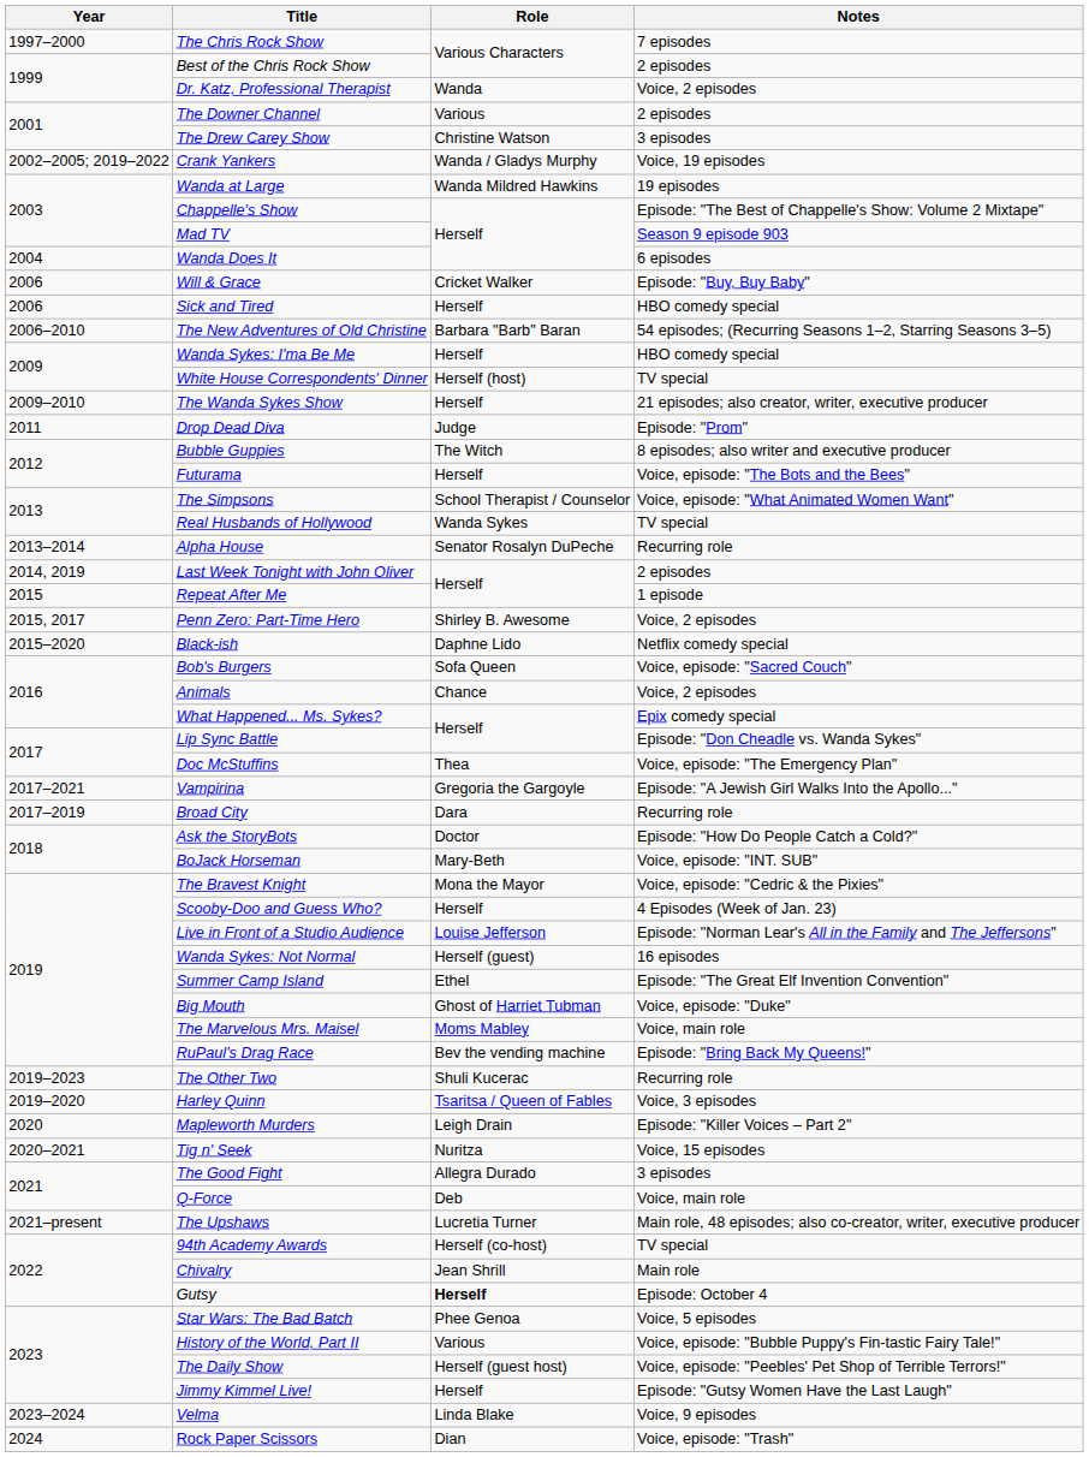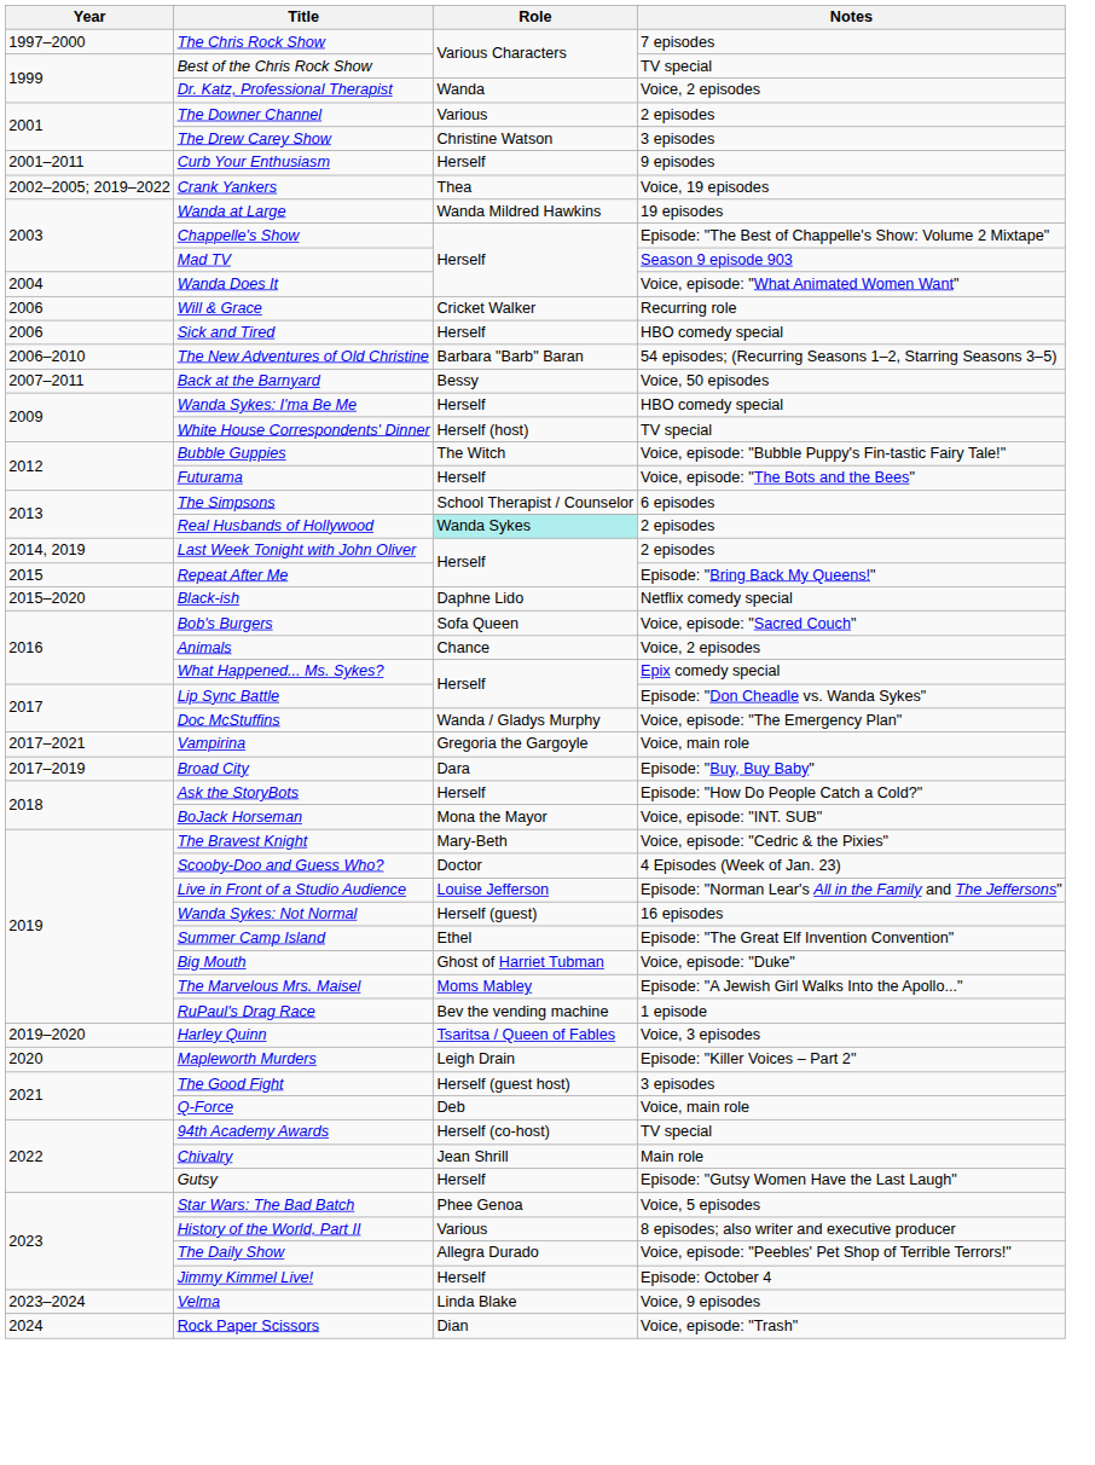 <table class="wikitable sortable">
 <tr>
 <th scope="col">Year</th>
 <th scope="col">Title</th>
 <th scope="col">Role</th>
 <th scope="col" class="unsortable">Notes</th>
 </tr>
 <tr>
 <td>1997–2000</td>
 <td><em><a href='#'>The Chris Rock Show</a></em></td>
 <td rowspan=2>Various Characters</td>
 <td>7 episodes</td>
 </tr>
 <tr>
 <td rowspan=2>1999</td>
 <td><em>Best of the Chris Rock Show</em></td>
-<td>2 episodes</td>
+<td>TV special</td>
 </tr>
 <tr>
 <td><em><a href='#'>Dr. Katz, Professional Therapist</a></em></td>
 <td>Wanda</td>
 <td>Voice, 2 episodes</td>
 </tr>
 <tr>
 <td rowspan=2>2001</td>
 <td><em><a href='#'>The Downer Channel</a></em></td>
 <td>Various</td>
 <td>2 episodes</td>
 </tr>
 <tr>
 <td><em><a href='#'>The Drew Carey Show</a></em></td>
 <td>Christine Watson</td>
 <td>3 episodes</td>
 </tr>
 <tr>
+<td>2001–2011</td>
+<td><em><a href='#'>Curb Your Enthusiasm</a></em></td>
+<td>Herself</td>
+<td>9 episodes</td>
+</tr>
+<tr>
 <td>2002–2005; 2019–2022</td>
 <td><em><a href='#'>Crank Yankers</a></em></td>
-<td>Wanda / Gladys Murphy</td>
+<td>Thea</td>
 <td>Voice, 19 episodes</td>
 </tr>
 <tr>
 <td rowspan="3">2003</td>
 <td><em><a href='#'>Wanda at Large</a></em></td>
 <td>Wanda Mildred Hawkins</td>
 <td>19 episodes</td>
 </tr>
 <tr>
 <td><em><a href='#'>Chappelle's Show</a></em></td>
 <td rowspan="3">Herself</td>
 <td>Episode: "The Best of Chappelle's Show: Volume 2 Mixtape"</td>
 </tr>
 <tr>
 <td><em><a href='#'>Mad TV</a></em></td>
 <td><a href='#'>Season 9 episode 903</a></td>
 </tr>
 <tr>
 <td>2004</td>
 <td><em><a href='#'>Wanda Does It</a></em></td>
-<td>6 episodes</td>
+<td>Voice, episode: "<a href='#'>What Animated Women Want</a>"</td>
 </tr>
 <tr>
 <td>2006</td>
 <td><em><a href='#'>Will & Grace</a></em></td>
 <td>Cricket Walker</td>
-<td>Episode:  "<a href='#'>Buy, Buy Baby</a>"</td>
+<td>Recurring role</td>
 </tr>
 <tr>
 <td>2006</td>
 <td><em><a href='#'>Sick and Tired</a></em></td>
 <td>Herself</td>
 <td>HBO comedy special</td>
 </tr>
 <tr>
 <td>2006–2010</td>
 <td><em><a href='#'>The New Adventures of Old Christine</a></em></td>
 <td>Barbara "Barb" Baran</td>
 <td>54 episodes; (Recurring Seasons 1–2, Starring Seasons 3–5)</td>
 </tr>
 <tr>
+<td>2007–2011</td>
+<td><em><a href='#'>Back at the Barnyard</a></em></td>
+<td>Bessy</td>
+<td>Voice, 50 episodes</td>
+</tr>
+<tr>
 <td rowspan=2>2009</td>
 <td><em><a href='#'>Wanda Sykes: I'ma Be Me</a></em></td>
 <td>Herself</td>
 <td>HBO comedy special</td>
 </tr>
 <tr>
 <td><em><a href='#'>White House Correspondents' Dinner</a></em></td>
 <td>Herself (host)</td>
 <td>TV special</td>
 </tr>
 <tr>
-<td>2009–2010</td>
-<td><em><a href='#'>The Wanda Sykes Show</a></em></td>
-<td>Herself</td>
-<td>21 episodes; also creator, writer, executive producer</td>
-</tr>
-<tr>
-<td>2011</td>
-<td><em><a href='#'>Drop Dead Diva</a></em></td>
-<td>Judge</td>
-<td>Episode: "<a href='#'>Prom</a>"</td>
-</tr>
-<tr>
 <td rowspan=2>2012</td>
 <td><em><a href='#'>Bubble Guppies</a></em></td>
 <td>The Witch</td>
-<td>8 episodes; also writer and executive producer</td>
+<td>Voice, episode: "Bubble Puppy's Fin-tastic Fairy Tale!"</td>
 </tr>
 <tr>
 <td><em><a href='#'>Futurama</a></em></td>
 <td>Herself</td>
 <td>Voice, episode: "<a href='#'>The Bots and the Bees</a>"</td>
 </tr>
 <tr>
 <td rowspan=2>2013</td>
 <td><em><a href='#'>The Simpsons</a></em></td>
 <td>School Therapist / Counselor</td>
-<td>Voice, episode: "<a href='#'>What Animated Women Want</a>"</td>
+<td>6 episodes</td>
 </tr>
 <tr>
 <td><em><a href='#'>Real Husbands of Hollywood</a></em></td>
-<td>Wanda Sykes</td>
-<td>TV special</td>
-</tr>
-<tr>
-<td>2013–2014</td>
-<td><em><a href='#'>Alpha House</a></em></td>
-<td>Senator Rosalyn DuPeche</td>
-<td>Recurring role</td>
+<td style="background: paleturquoise;">Wanda Sykes</td>
+<td>2 episodes</td>
 </tr>
 <tr>
 <td>2014, 2019</td>
 <td><em><a href='#'>Last Week Tonight with John Oliver</a></em></td>
 <td rowspan="2">Herself</td>
 <td>2 episodes</td>
 </tr>
 <tr>
 <td>2015</td>
 <td><em><a href='#'>Repeat After Me</a></em></td>
-<td>1 episode</td>
-</tr>
-<tr>
-<td>2015, 2017</td>
-<td><em><a href='#'>Penn Zero: Part-Time Hero</a></em></td>
-<td>Shirley B. Awesome</td>
-<td>Voice, 2 episodes</td>
+<td>Episode: "<a href='#'>Bring Back My Queens!</a>"</td>
 </tr>
 <tr>
 <td>2015–2020</td>
 <td><em><a href='#'>Black-ish</a></em></td>
 <td>Daphne Lido</td>
 <td>Netflix comedy special</td>
 </tr>
 <tr>
 <td rowspan=3>2016</td>
 <td><em><a href='#'>Bob's Burgers</a></em></td>
 <td>Sofa Queen</td>
 <td>Voice, episode: "<a href='#'>Sacred Couch</a>"</td>
 </tr>
 <tr>
 <td><em><a href='#'>Animals</a></em></td>
 <td>Chance</td>
 <td>Voice, 2 episodes</td>
 </tr>
 <tr>
 <td><em><a href='#'>What Happened... Ms. Sykes?</a></em></td>
 <td rowspan=2>Herself</td>
 <td><a href='#'>Epix</a> comedy special</td>
 </tr>
 <tr>
 <td rowspan=2>2017</td>
 <td><em><a href='#'>Lip Sync Battle</a></em></td>
 <td>Episode: "<a href='#'>Don Cheadle</a> vs. Wanda Sykes"</td>
 </tr>
 <tr>
 <td><em><a href='#'>Doc McStuffins</a></em></td>
-<td>Thea</td>
+<td>Wanda / Gladys Murphy</td>
 <td>Voice, episode: "The Emergency Plan"</td>
 </tr>
 <tr>
 <td>2017–2021</td>
 <td><em><a href='#'>Vampirina</a></em></td>
 <td>Gregoria the Gargoyle</td>
-<td>Episode: "A Jewish Girl Walks Into the Apollo..."</td>
+<td>Voice, main role</td>
 </tr>
 <tr>
 <td>2017–2019</td>
 <td><em><a href='#'>Broad City</a></em></td>
 <td>Dara</td>
-<td>Recurring role</td>
+<td>Episode:  "<a href='#'>Buy, Buy Baby</a>"</td>
 </tr>
 <tr>
 <td rowspan=2>2018</td>
 <td><em><a href='#'>Ask the StoryBots</a></em></td>
-<td>Doctor</td>
+<td>Herself</td>
 <td>Episode: "How Do People Catch a Cold?"</td>
 </tr>
 <tr>
 <td><em><a href='#'>BoJack Horseman</a></em></td>
-<td>Mary-Beth</td>
+<td>Mona the Mayor</td>
 <td>Voice, episode: "INT. SUB"</td>
 </tr>
 <tr>
 <td rowspan="8">2019</td>
 <td><em><a href='#'>The Bravest Knight</a></em></td>
-<td>Mona the Mayor</td>
+<td>Mary-Beth</td>
 <td>Voice, episode: "Cedric & the Pixies"</td>
 </tr>
 <tr>
 <td><em><a href='#'>Scooby-Doo and Guess Who?</a></em></td>
-<td>Herself</td>
+<td>Doctor</td>
 <td>4 Episodes (Week of Jan. 23)</td>
 </tr>
 <tr>
 <td><em><a href='#'>Live in Front of a Studio Audience</a></em></td>
 <td><a href='#'>Louise Jefferson</a></td>
 <td>Episode: "Norman Lear's <em><a href='#'>All in the Family</a></em> and <em><a href='#'>The Jeffersons</a></em>"</td>
 </tr>
 <tr>
 <td><em><a href='#'>Wanda Sykes: Not Normal</a></em></td>
 <td>Herself (guest)</td>
 <td>16 episodes</td>
 </tr>
 <tr>
 <td><em><a href='#'>Summer Camp Island</a></em></td>
 <td>Ethel</td>
 <td>Episode: "The Great Elf Invention Convention"</td>
 </tr>
 <tr>
 <td><em><a href='#'>Big Mouth</a></em></td>
 <td>Ghost of <a href='#'>Harriet Tubman</a></td>
 <td>Voice, episode: "Duke"</td>
 </tr>
 <tr>
 <td><em><a href='#'>The Marvelous Mrs. Maisel</a></em></td>
 <td><a href='#'>Moms Mabley</a></td>
-<td>Voice, main role</td>
+<td>Episode: "A Jewish Girl Walks Into the Apollo..."</td>
 </tr>
 <tr>
 <td><em><a href='#'>RuPaul's Drag Race</a></em></td>
 <td>Bev the vending machine</td>
-<td>Episode: "<a href='#'>Bring Back My Queens!</a>"</td>
-</tr>
-<tr>
-<td>2019–2023</td>
-<td><em><a href='#'>The Other Two</a></em></td>
-<td>Shuli Kucerac</td>
-<td>Recurring role</td>
+<td>1 episode</td>
 </tr>
 <tr>
 <td>2019–2020</td>
 <td><em><a href='#'>Harley Quinn</a></em></td>
 <td><a href='#'>Tsaritsa / Queen of Fables</a></td>
 <td>Voice, 3 episodes</td>
 </tr>
 <tr>
 <td>2020</td>
 <td><em><a href='#'>Mapleworth Murders</a></em></td>
 <td>Leigh Drain</td>
 <td>Episode: "Killer Voices – Part 2"</td>
 </tr>
 <tr>
-<td>2020–2021</td>
-<td><em><a href='#'>Tig n' Seek</a></em></td>
-<td>Nuritza</td>
-<td>Voice, 15 episodes</td>
-</tr>
-<tr>
 <td rowspan="2">2021</td>
 <td><em><a href='#'>The Good Fight</a></em></td>
-<td>Allegra Durado</td>
+<td>Herself (guest host)</td>
 <td>3 episodes</td>
 </tr>
 <tr>
 <td><em><a href='#'>Q-Force</a></em></td>
 <td>Deb</td>
 <td>Voice, main role</td>
-</tr>
-<tr>
-<td>2021–present</td>
-<td><em><a href='#'>The Upshaws</a></em></td>
-<td>Lucretia Turner</td>
-<td>Main role, 48 episodes; also co-creator, writer, executive producer</td>
 </tr>
 <tr>
 <td rowspan="3">2022</td>
 <td><em><a href='#'>94th Academy Awards</a></em></td>
 <td>Herself (co-host)</td>
 <td>TV special</td>
 </tr>
 <tr>
 <td><em><a href='#'>Chivalry</a></em></td>
 <td>Jean Shrill</td>
 <td>Main role</td>
 </tr>
 <tr>
 <td><em>Gutsy</em></td>
-<td><strong>Herself</strong></td>
-<td>Episode: October 4</td>
+<td>Herself</td>
+<td>Episode: "Gutsy Women Have the Last Laugh"</td>
 </tr>
 <tr>
 <td rowspan="4">2023</td>
 <td><em><a href='#'>Star Wars: The Bad Batch</a></em></td>
 <td>Phee Genoa</td>
 <td>Voice, 5 episodes</td>
 </tr>
 <tr>
 <td><em><a href='#'>History of the World, Part II</a></em></td>
 <td>Various</td>
-<td>Voice, episode: "Bubble Puppy's Fin-tastic Fairy Tale!"</td>
+<td>8 episodes; also writer and executive producer</td>
 </tr>
 <tr>
 <td><em><a href='#'>The Daily Show</a></em></td>
-<td>Herself (guest host)</td>
+<td>Allegra Durado</td>
 <td>Voice, episode: "Peebles' Pet Shop of Terrible Terrors!"</td>
 </tr>
 <tr>
 <td><em><a href='#'>Jimmy Kimmel Live!</a></em></td>
 <td>Herself</td>
-<td>Episode: "Gutsy Women Have the Last Laugh"</td>
+<td>Episode: October 4</td>
 </tr>
 <tr>
 <td>2023–2024</td>
 <td><em><a href='#'>Velma</a></em></td>
 <td>Linda Blake</td>
 <td>Voice, 9 episodes</td>
 </tr>
 <tr>
 <td>2024</td>
 <td><em><a href='#'></em>Rock Paper Scissors<em></a></td>
 <td>Dian</td>
 <td>Voice, episode: "Trash"</td>
 </tr>
 </table>
